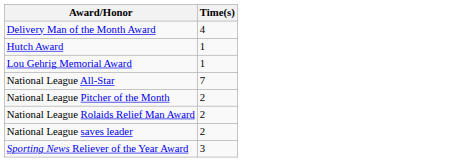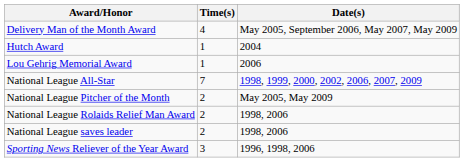 <table class="wikitable">
 <tr>
 <th>Award/Honor</th>
 <th>Time(s)</th>
+<th>Date(s)</th>
 </tr>
 <tr>
 <td><a href='#'>Delivery Man of the Month Award</a></td>
 <td>4</td>
+<td>May 2005, September 2006, May 2007, May 2009</td>
 </tr>
 <tr>
 <td><a href='#'>Hutch Award</a></td>
 <td>1</td>
+<td>2004</td>
 </tr>
 <tr>
 <td><a href='#'>Lou Gehrig Memorial Award</a></td>
 <td>1</td>
+<td>2006</td>
 </tr>
 <tr>
 <td>National League <a href='#'>All-Star</a></td>
 <td>7</td>
+<td><a href='#'>1998</a>, <a href='#'>1999</a>, <a href='#'>2000</a>, <a href='#'>2002</a>, <a href='#'>2006</a>, <a href='#'>2007</a>, <a href='#'>2009</a></td>
 </tr>
 <tr>
 <td>National League <a href='#'>Pitcher of the Month</a></td>
 <td>2</td>
+<td>May 2005, May 2009</td>
 </tr>
 <tr>
 <td>National League <a href='#'>Rolaids Relief Man Award</a></td>
 <td>2</td>
+<td>1998, 2006</td>
 </tr>
 <tr>
 <td>National League <a href='#'>saves leader</a></td>
 <td>2</td>
+<td>1998, 2006</td>
 </tr>
 <tr>
 <td><a href='#'><em>Sporting News</em> Reliever of the Year Award</a></td>
 <td>3</td>
+<td>1996, 1998, 2006</td>
 </tr>
 </table>
